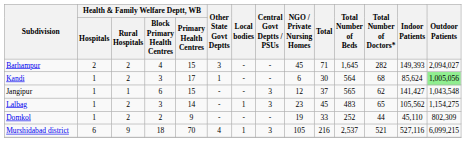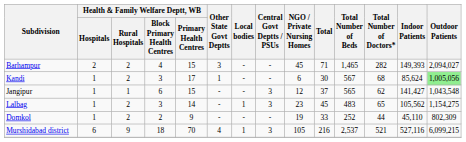 <table class="wikitable" style="text-align:center;font-size: 9pt">
 <tr>
 <th width="110" rowspan="2">Subdivision</th>
 <th width="160" colspan="4" rowspan="1">Health & Family Welfare Deptt, WB</th>
 <th widthspan="110" rowspan="2">Other<br>State<br>Govt<br>Deptts</th>
 <th widthspan="110" rowspan="2">Local<br>bodies</th>
 <th widthspan="110" rowspan="2">Central<br>Govt<br>Deptts /<br>PSUs</th>
 <th widthspan="110" rowspan="2">NGO /<br>Private<br>Nursing<br>Homes</th>
 <th widthspan="110" rowspan="2">Total</th>
 <th widthspan="110" rowspan="2">Total<br>Number<br>of<br>Beds</th>
 <th widthspan="110" rowspan="2">Total<br>Number<br>of<br>Doctors*</th>
 <th widthspan="130" rowspan="2">Indoor<br>Patients</th>
 <th widthspan="130" rowspan="2">Outdoor<br>Patients</th>
 </tr>
 <tr>
 <th width="40">Hospitals<br></th>
 <th width="40">Rural<br>Hospitals<br></th>
 <th width="40">Block<br>Primary<br>Health<br>Centres<br></th>
 <th width="40">Primary<br>Health<br>Centres<br></th>
 </tr>
 <tr>
 <td align=left><a href='#'>Barhampur</a></td>
 <td align="center">2</td>
 <td align="center">2</td>
 <td align="center">4</td>
 <td align="center">15</td>
 <td align="center">3</td>
 <td align="center">-</td>
 <td align="center">-</td>
 <td align="center">45</td>
 <td align="center">71</td>
-<td align="center">1,645</td>
+<td align="center">1,465</td>
 <td align="center">282</td>
 <td align="center">149,393</td>
 <td align="center">2,094,027</td>
 </tr>
 <tr>
 <td align=left><a href='#'>Kandi</a></td>
 <td align="center">1</td>
 <td align="center">2</td>
 <td align="center">3</td>
 <td align="center">17</td>
 <td align="center">1</td>
 <td align="center">-</td>
 <td align="center">-</td>
 <td align="center">6</td>
 <td align="center">30</td>
-<td align="center">564</td>
+<td align="center">567</td>
 <td align="center">68</td>
 <td align="center">85,624</td>
 <td align="center" style="background: lightgreen;">1,005,056</td>
 </tr>
 <tr>
 <td align=left>Jangipur</td>
 <td align="center">1</td>
 <td align="center">1</td>
 <td align="center">6</td>
 <td align="center">15</td>
 <td align="center">-</td>
 <td align="center">-</td>
 <td align="center">3</td>
 <td align="center">12</td>
 <td align="center">37</td>
 <td align="center">565</td>
 <td align="center">62</td>
 <td align="center">141,427</td>
 <td align="center">1,043,548</td>
 </tr>
 <tr>
 <td align=left><a href='#'>Lalbag</a></td>
 <td align="center">1</td>
 <td align="center">2</td>
 <td align="center">3</td>
 <td align="center">14</td>
 <td align="center">-</td>
 <td align="center">1</td>
 <td align="center">3</td>
 <td align="center">23</td>
 <td align="center">45</td>
 <td align="center">483</td>
 <td align="center">65</td>
 <td align="center">105,562</td>
 <td align="center">1,154,275</td>
 </tr>
 <tr>
 <td align=left><a href='#'>Domkol</a></td>
 <td align="center">1</td>
 <td align="center">2</td>
 <td align="center">2</td>
 <td align="center">9</td>
 <td align="center">-</td>
 <td align="center">-</td>
 <td align="center">-</td>
 <td align="center">19</td>
 <td align="center">33</td>
 <td align="center">252</td>
 <td align="center">44</td>
 <td align="center">45,110</td>
 <td align="center">802,309</td>
 </tr>
 <tr>
 <td align=left><a href='#'>Murshidabad district</a></td>
 <td align="center">6</td>
 <td align="center">9</td>
 <td align="center">18</td>
 <td align="center">70</td>
 <td align="center">4</td>
 <td align="center">1</td>
 <td align="center">3</td>
 <td align="center">105</td>
 <td align="center">216</td>
 <td align="center">2,537</td>
 <td align="center">521</td>
 <td align="center">527,116</td>
 <td align="center">6,099,215</td>
 </tr>
 <tr>
 </tr>
 </table>
